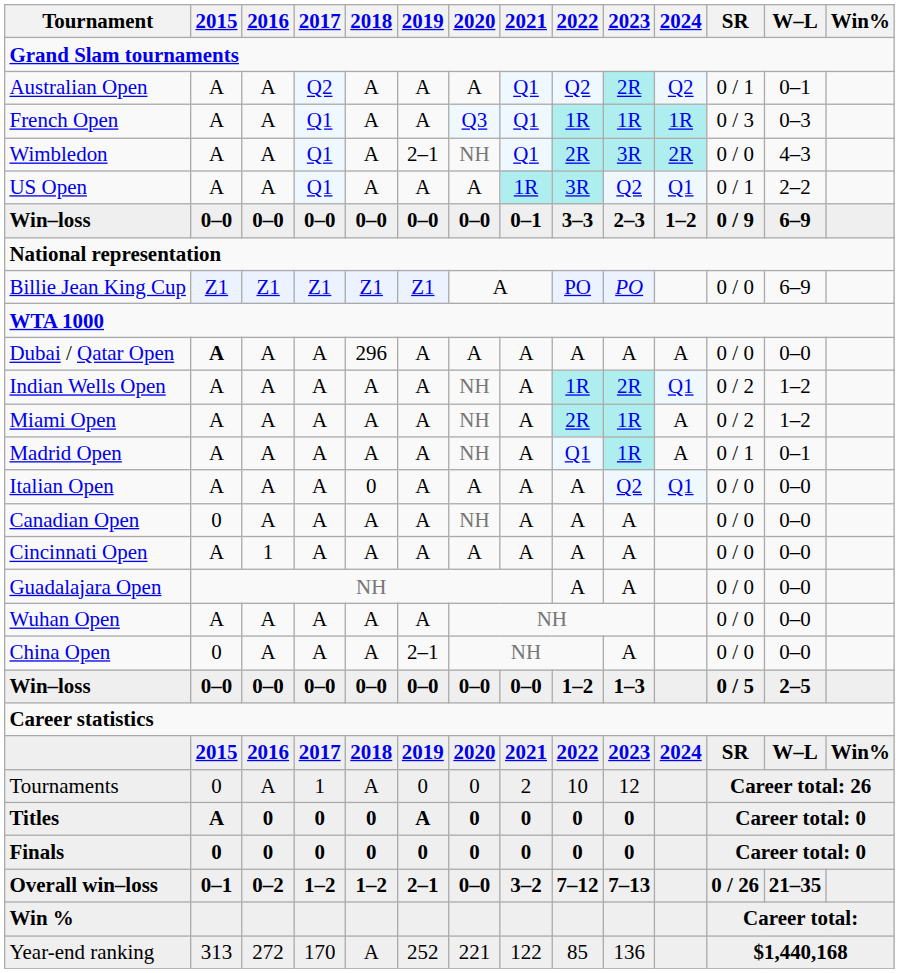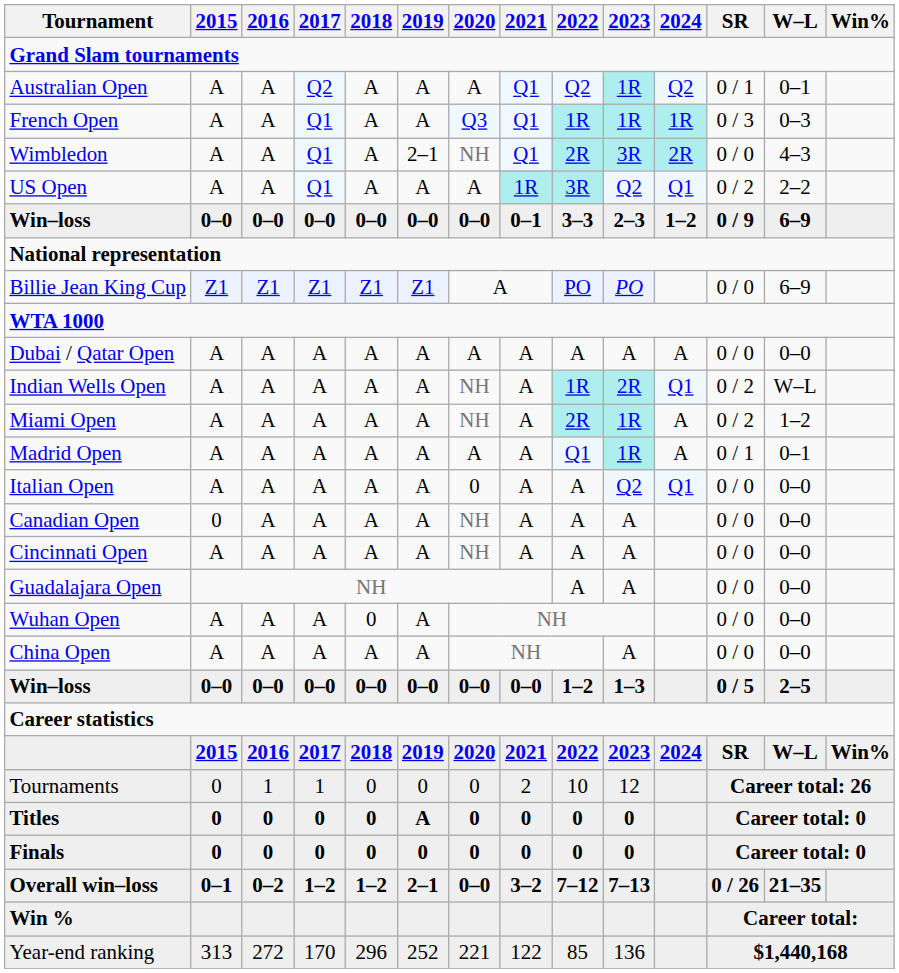 <table class=wikitable style=text-align:center;>
 <tr>
 <th>Tournament</th>
 <th><a href='#'>2015</a></th>
 <th><a href='#'>2016</a></th>
 <th><a href='#'>2017</a></th>
 <th><a href='#'>2018</a></th>
 <th><a href='#'>2019</a></th>
 <th><a href='#'>2020</a></th>
 <th><a href='#'>2021</a></th>
 <th><a href='#'>2022</a></th>
 <th><a href='#'>2023</a></th>
 <th><a href='#'>2024</a></th>
 <th>SR</th>
 <th>W–L</th>
 <th>Win%</th>
 </tr>
 <tr>
 <td colspan="14" style="text-align:left"><strong><a href='#'>Grand Slam tournaments</a></strong></td>
 </tr>
 <tr>
 <td style=text-align:left><a href='#'>Australian Open</a></td>
 <td>A</td>
 <td>A</td>
 <td style=background:#f0f8ff><a href='#'>Q2</a></td>
 <td>A</td>
 <td>A</td>
 <td>A</td>
 <td style=background:#f0f8ff><a href='#'>Q1</a></td>
 <td style=background:#f0f8ff><a href='#'>Q2</a></td>
-<td style=background:#afeeee><a href='#'>2R</a></td>
+<td style=background:#afeeee><a href='#'>1R</a></td>
 <td style=background:#f0f8ff><a href='#'>Q2</a></td>
 <td>0 / 1</td>
 <td>0–1</td>
 <td></td>
 </tr>
 <tr>
 <td style=text-align:left><a href='#'>French Open</a></td>
 <td>A</td>
 <td>A</td>
 <td style=background:#f0f8ff><a href='#'>Q1</a></td>
 <td>A</td>
 <td>A</td>
 <td style=background:#f0f8ff><a href='#'>Q3</a></td>
 <td style=background:#f0f8ff><a href='#'>Q1</a></td>
 <td style=background:#afeeee><a href='#'>1R</a></td>
 <td style=background:#afeeee><a href='#'>1R</a></td>
 <td style=background:#afeeee><a href='#'>1R</a></td>
 <td>0 / 3</td>
 <td>0–3</td>
 <td></td>
 </tr>
 <tr>
 <td style=text-align:left><a href='#'>Wimbledon</a></td>
 <td>A</td>
 <td>A</td>
 <td style=background:#f0f8ff><a href='#'>Q1</a></td>
 <td>A</td>
 <td>2–1</td>
 <td style=color:#767676;>NH</td>
 <td style=background:#f0f8ff><a href='#'>Q1</a></td>
 <td style=background:#afeeee><a href='#'>2R</a></td>
 <td style=background:#afeeee><a href='#'>3R</a></td>
 <td style=background:#afeeee><a href='#'>2R</a></td>
 <td>0 / 0</td>
 <td>4–3</td>
 <td></td>
 </tr>
 <tr>
 <td style=text-align:left><a href='#'>US Open</a></td>
 <td>A</td>
 <td>A</td>
 <td style=background:#f0f8ff><a href='#'>Q1</a></td>
 <td>A</td>
 <td>A</td>
 <td>A</td>
 <td style=background:#afeeee><a href='#'>1R</a></td>
 <td style=background:#afeeee><a href='#'>3R</a></td>
 <td style=background:#f0f8ff><a href='#'>Q2</a></td>
 <td style=background:#f0f8ff><a href='#'>Q1</a></td>
-<td>0 / 1</td>
+<td>0 / 2</td>
 <td>2–2</td>
 <td></td>
 </tr>
 <tr style=background:#efefef;font-weight:bold>
 <td style=text-align:left>Win–loss</td>
 <td>0–0</td>
 <td>0–0</td>
 <td>0–0</td>
 <td>0–0</td>
 <td>0–0</td>
 <td>0–0</td>
 <td>0–1</td>
 <td>3–3</td>
 <td>2–3</td>
 <td>1–2</td>
 <td>0 / 9</td>
 <td>6–9</td>
 <td></td>
 </tr>
 <tr>
 <td colspan="14" style="text-align:left"><strong>National representation</strong></td>
 </tr>
 <tr>
 <td style=text-align:left><a href='#'>Billie Jean King Cup</a></td>
 <td style=background:#ecf2ff><a href='#'>Z1</a></td>
 <td style=background:#ecf2ff><a href='#'>Z1</a></td>
 <td style=background:#ecf2ff><a href='#'>Z1</a></td>
 <td style=background:#ecf2ff><a href='#'>Z1</a></td>
 <td style=background:#ecf2ff><a href='#'>Z1</a></td>
 <td colspan=2>A</td>
 <td style=background:#ecf2ff><a href='#'>PO</a></td>
 <td style=background:#ecf2ff><em><a href='#'>PO</a></em></td>
 <td></td>
 <td>0 / 0</td>
 <td>6–9</td>
 <td></td>
 </tr>
 <tr>
 <td colspan="14" style="text-align:left"><strong><a href='#'>WTA 1000</a></strong></td>
 </tr>
 <tr>
 <td style=text-align:left><a href='#'>Dubai</a> / <a href='#'>Qatar Open</a></td>
-<td><strong>A</strong></td>
 <td>A</td>
 <td>A</td>
-<td>296</td>
+<td>A</td>
+<td>A</td>
 <td>A</td>
 <td>A</td>
 <td>A</td>
 <td>A</td>
 <td>A</td>
 <td>A</td>
 <td>0 / 0</td>
 <td>0–0</td>
 <td></td>
 </tr>
 <tr>
 <td style=text-align:left><a href='#'>Indian Wells Open</a></td>
 <td>A</td>
 <td>A</td>
 <td>A</td>
 <td>A</td>
 <td>A</td>
 <td style=color:#767676>NH</td>
 <td>A</td>
 <td style=background:#afeeee><a href='#'>1R</a></td>
 <td style=background:#afeeee><a href='#'>2R</a></td>
 <td style=background:#f0f8ff><a href='#'>Q1</a></td>
 <td>0 / 2</td>
-<td>1–2</td>
+<td>W–L</td>
 <td></td>
 </tr>
 <tr>
 <td style=text-align:left><a href='#'>Miami Open</a></td>
 <td>A</td>
 <td>A</td>
 <td>A</td>
 <td>A</td>
 <td>A</td>
 <td style=color:#767676>NH</td>
 <td>A</td>
 <td style=background:#afeeee><a href='#'>2R</a></td>
 <td style=background:#afeeee><a href='#'>1R</a></td>
 <td>A</td>
 <td>0 / 2</td>
 <td>1–2</td>
 <td></td>
 </tr>
 <tr>
 <td style=text-align:left><a href='#'>Madrid Open</a></td>
 <td>A</td>
 <td>A</td>
 <td>A</td>
 <td>A</td>
 <td>A</td>
-<td style=color:#767676>NH</td>
+<td>A</td>
 <td>A</td>
 <td style=background:#f0f8ff><a href='#'>Q1</a></td>
 <td style=background:#afeeee><a href='#'>1R</a></td>
 <td>A</td>
 <td>0 / 1</td>
 <td>0–1</td>
 <td></td>
 </tr>
 <tr>
 <td style=text-align:left><a href='#'>Italian Open</a></td>
 <td>A</td>
 <td>A</td>
 <td>A</td>
-<td>0</td>
 <td>A</td>
 <td>A</td>
+<td>0</td>
 <td>A</td>
 <td>A</td>
 <td style=background:#f0f8ff><a href='#'>Q2</a></td>
 <td style=background:#f0f8ff><a href='#'>Q1</a></td>
 <td>0 / 0</td>
 <td>0–0</td>
 <td></td>
 </tr>
 <tr>
 <td style=text-align:left><a href='#'>Canadian Open</a></td>
 <td>0</td>
 <td>A</td>
 <td>A</td>
 <td>A</td>
 <td>A</td>
 <td style=color:#767676>NH</td>
 <td>A</td>
 <td>A</td>
 <td>A</td>
 <td></td>
 <td>0 / 0</td>
 <td>0–0</td>
 <td></td>
 </tr>
 <tr>
 <td style=text-align:left><a href='#'>Cincinnati Open</a></td>
 <td>A</td>
-<td>1</td>
 <td>A</td>
 <td>A</td>
 <td>A</td>
 <td>A</td>
+<td style=color:#767676>NH</td>
 <td>A</td>
 <td>A</td>
 <td>A</td>
 <td></td>
 <td>0 / 0</td>
 <td>0–0</td>
 <td></td>
 </tr>
 <tr>
 <td style=text-align:left><a href='#'>Guadalajara Open</a></td>
 <td colspan=7 style=color:#767676>NH</td>
 <td>A</td>
 <td>A</td>
 <td></td>
 <td>0 / 0</td>
 <td>0–0</td>
 <td></td>
 </tr>
 <tr>
 <td style=text-align:left><a href='#'>Wuhan Open</a></td>
 <td>A</td>
 <td>A</td>
 <td>A</td>
-<td>A</td>
+<td>0</td>
 <td>A</td>
 <td colspan=4 style=color:#767676>NH</td>
 <td></td>
 <td>0 / 0</td>
 <td>0–0</td>
 <td></td>
 </tr>
 <tr>
 <td style=text-align:left><a href='#'>China Open</a></td>
-<td>0</td>
 <td>A</td>
 <td>A</td>
 <td>A</td>
-<td>2–1</td>
+<td>A</td>
+<td>A</td>
 <td colspan=3 style=color:#767676>NH</td>
 <td>A</td>
 <td></td>
 <td>0 / 0</td>
 <td>0–0</td>
 <td></td>
 </tr>
 <tr style=background:#efefef;font-weight:bold>
 <td style=text-align:left>Win–loss</td>
 <td>0–0</td>
 <td>0–0</td>
 <td>0–0</td>
 <td>0–0</td>
 <td>0–0</td>
 <td>0–0</td>
 <td>0–0</td>
 <td>1–2</td>
 <td>1–3</td>
 <td></td>
 <td>0 / 5</td>
 <td>2–5</td>
 <td></td>
 </tr>
 <tr>
 <td colspan="14" style="text-align:left"><strong>Career statistics</strong></td>
 </tr>
 <tr style=background:#efefef;font-weight:bold>
 <td></td>
 <td><a href='#'>2015</a></td>
 <td><a href='#'>2016</a></td>
 <td><a href='#'>2017</a></td>
 <td><a href='#'>2018</a></td>
 <td><a href='#'>2019</a></td>
 <td><a href='#'>2020</a></td>
 <td><a href='#'>2021</a></td>
 <td><a href='#'>2022</a></td>
 <td><a href='#'>2023</a></td>
 <td><a href='#'>2024</a></td>
 <td>SR</td>
 <td>W–L</td>
 <td>Win%</td>
 </tr>
 <tr style=background:#efefef>
 <td style=text-align:left>Tournaments</td>
 <td>0</td>
-<td>A</td>
 <td>1</td>
-<td>A</td>
+<td>1</td>
+<td>0</td>
 <td>0</td>
 <td>0</td>
 <td>2</td>
 <td>10</td>
 <td>12</td>
 <td></td>
 <td colspan="3"><strong>Career total: 26</strong></td>
 </tr>
 <tr style=background:#efefef;font-weight:bold>
 <td style=text-align:left>Titles</td>
-<td>A</td>
+<td>0</td>
 <td>0</td>
 <td>0</td>
 <td>0</td>
 <td>A</td>
 <td>0</td>
 <td>0</td>
 <td>0</td>
 <td>0</td>
 <td></td>
 <td colspan="3">Career total: 0</td>
 </tr>
 <tr style=background:#efefef;font-weight:bold>
 <td style=text-align:left>Finals</td>
 <td>0</td>
 <td>0</td>
 <td>0</td>
 <td>0</td>
 <td>0</td>
 <td>0</td>
 <td>0</td>
 <td>0</td>
 <td>0</td>
 <td></td>
 <td colspan="3">Career total: 0</td>
 </tr>
 <tr style=background:#efefef;font-weight:bold>
 <td style=text-align:left>Overall win–loss</td>
 <td>0–1</td>
 <td>0–2</td>
 <td>1–2</td>
 <td>1–2</td>
 <td>2–1</td>
 <td>0–0</td>
 <td>3–2</td>
 <td>7–12</td>
 <td>7–13</td>
 <td></td>
 <td>0 / 26</td>
 <td>21–35</td>
 <td></td>
 </tr>
 <tr style=background:#efefef;font-weight:bold>
 <td style=text-align:left>Win %</td>
 <td></td>
 <td></td>
 <td></td>
 <td></td>
 <td></td>
 <td></td>
 <td></td>
 <td></td>
 <td></td>
 <td></td>
 <td colspan="3">Career total: </td>
 </tr>
 <tr style=background:#efefef>
 <td style=text-align:left>Year-end ranking</td>
 <td>313</td>
 <td>272</td>
 <td>170</td>
-<td>A</td>
+<td>296</td>
 <td>252</td>
 <td>221</td>
 <td>122</td>
 <td>85</td>
 <td>136</td>
 <td></td>
 <td colspan="3"><strong>$1,440,168</strong></td>
 </tr>
 </table>
